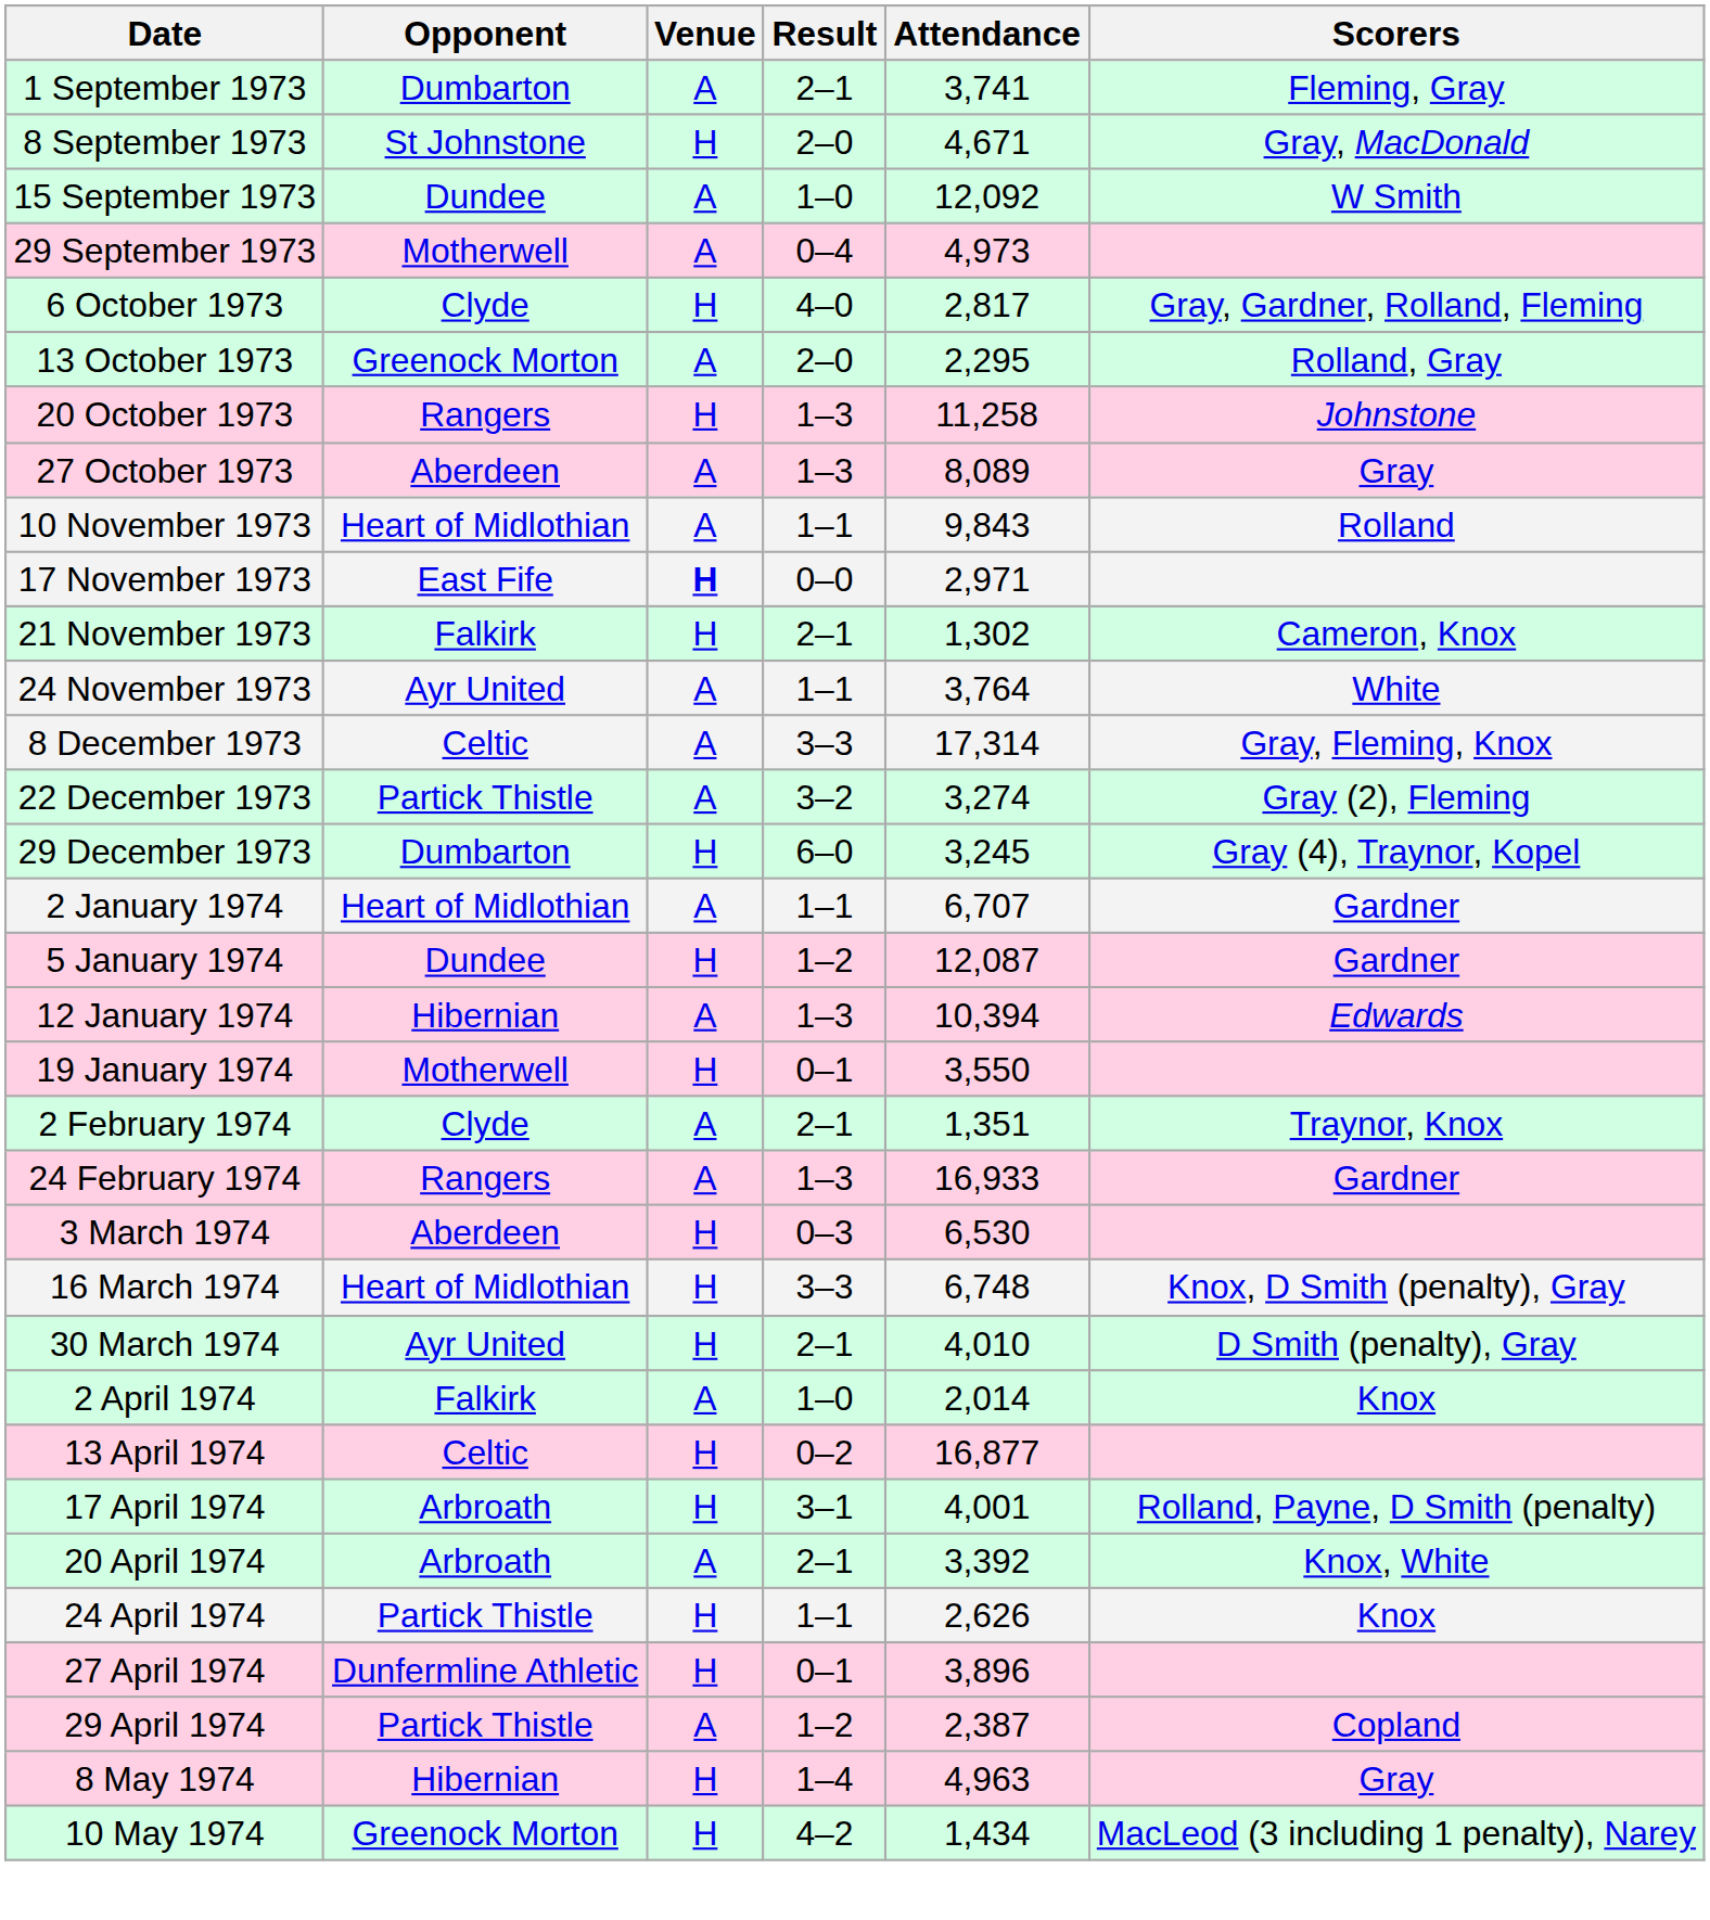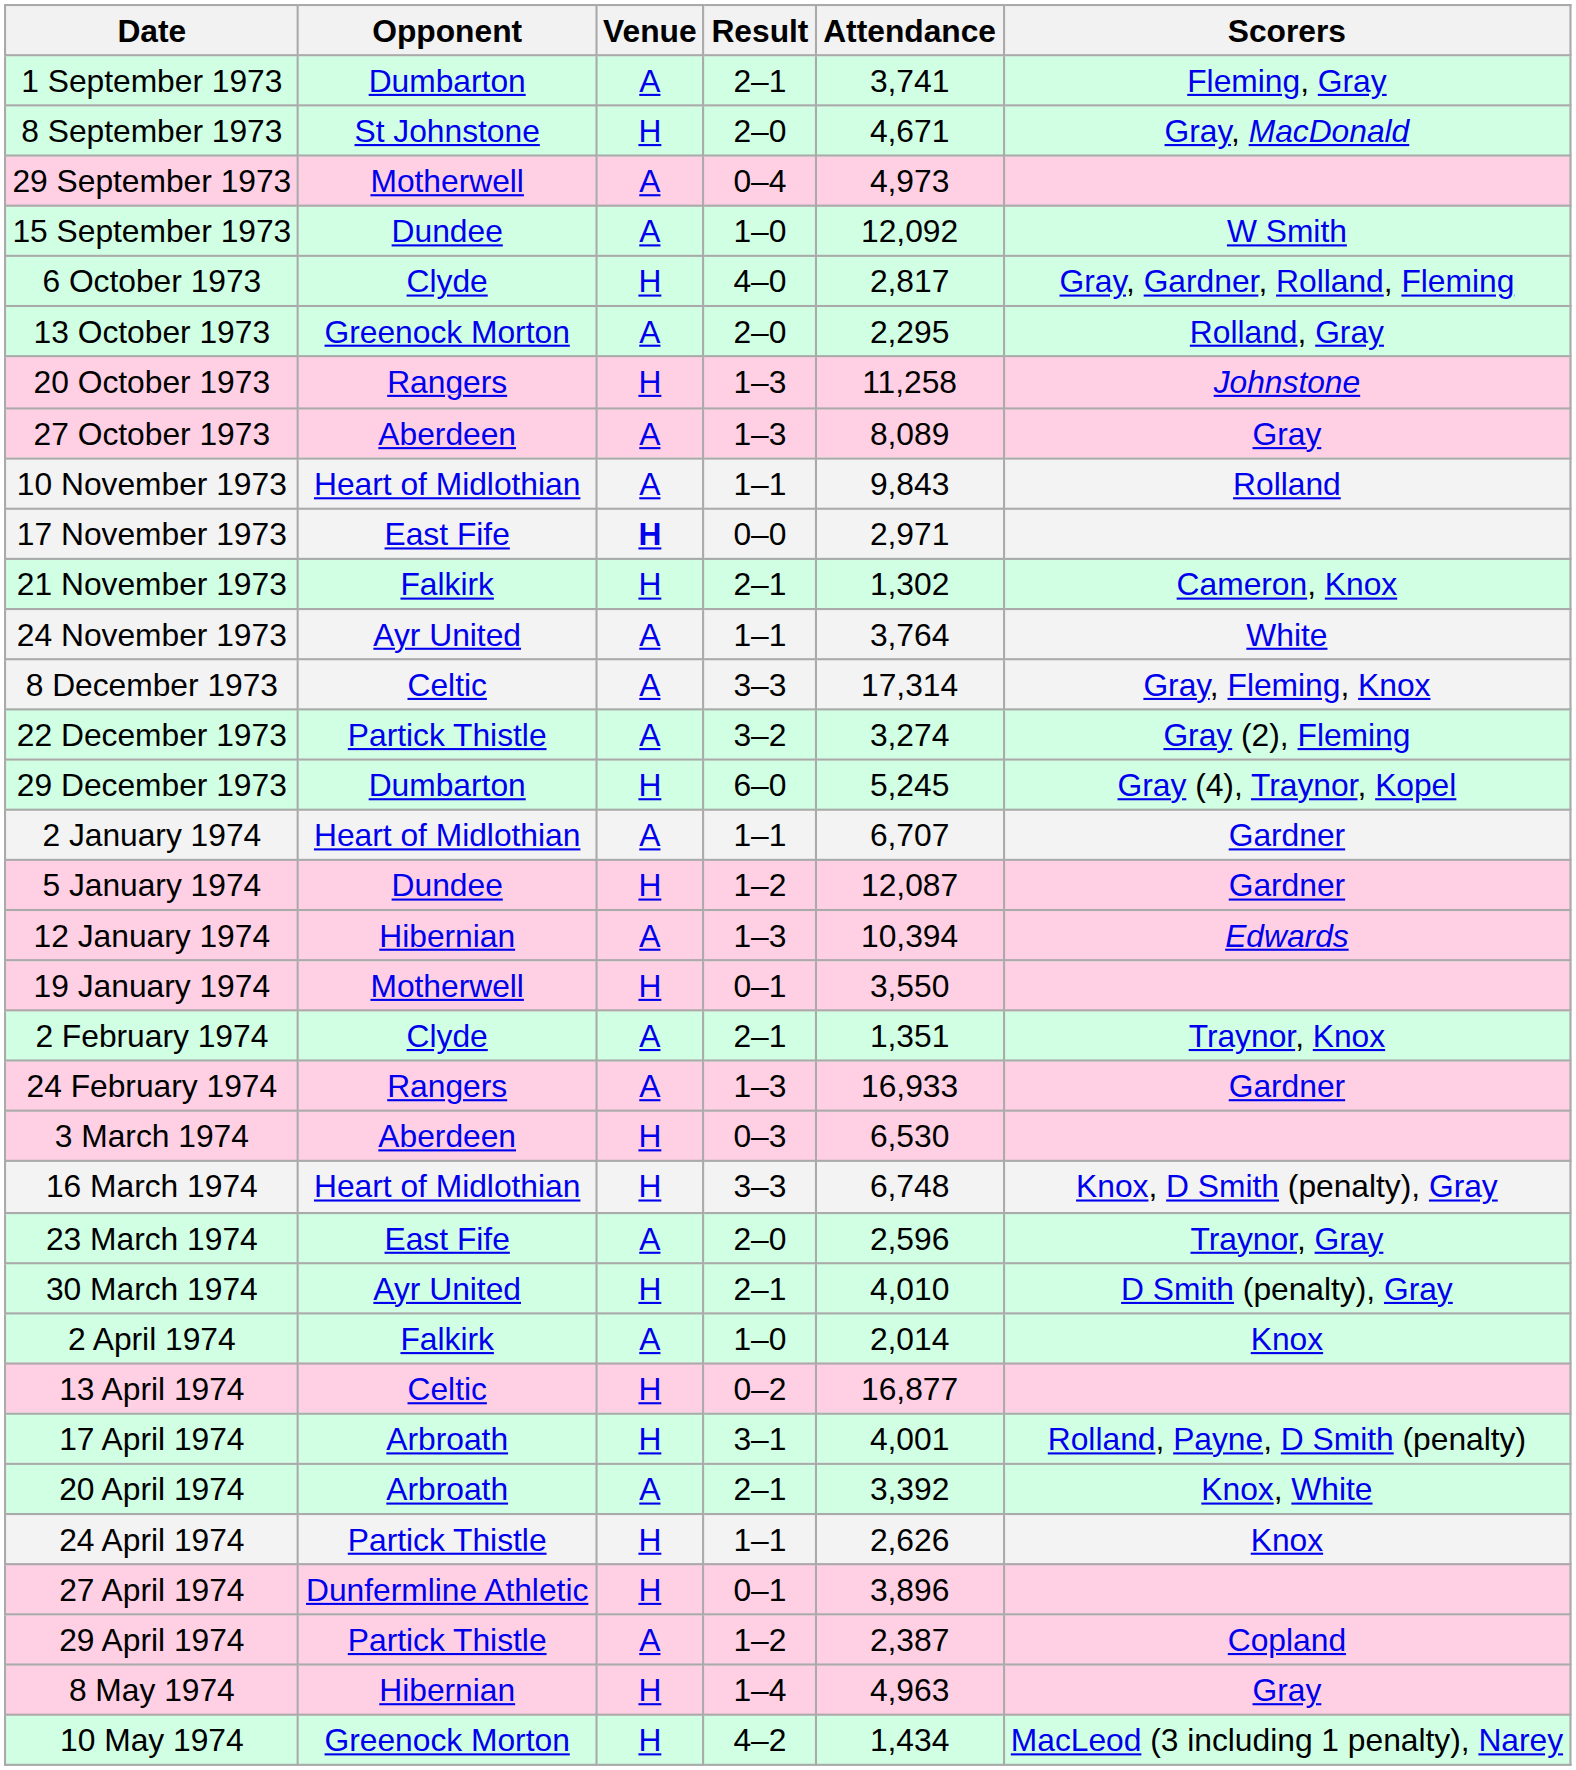 <table class="wikitable sortable" style="font-size:95%; text-align:center">
 <tr>
 <th>Date</th>
 <th>Opponent</th>
 <th>Venue</th>
 <th>Result</th>
 <th>Attendance</th>
 <th>Scorers</th>
 </tr>
 <tr bgcolor = "#d0ffe3">
 <td>1 September 1973</td>
 <td><a href='#'>Dumbarton</a></td>
 <td><a href='#'>A</a></td>
 <td>2–1</td>
 <td>3,741</td>
 <td><a href='#'>Fleming</a>, <a href='#'>Gray</a></td>
 </tr>
 <tr bgcolor = "#d0ffe3">
 <td>8 September 1973</td>
 <td><a href='#'>St Johnstone</a></td>
 <td><a href='#'>H</a></td>
 <td>2–0</td>
 <td>4,671</td>
 <td><a href='#'>Gray</a>, <em><a href='#'>MacDonald</a></em></td>
 </tr>
+<tr bgcolor = "#ffd0e3">
+<td>29 September 1973</td>
+<td><a href='#'>Motherwell</a></td>
+<td><a href='#'>A</a></td>
+<td>0–4</td>
+<td>4,973</td>
+<td></td>
+</tr>
 <tr bgcolor = "#d0ffe3">
 <td>15 September 1973</td>
 <td><a href='#'>Dundee</a></td>
 <td><a href='#'>A</a></td>
 <td>1–0</td>
 <td>12,092</td>
 <td><a href='#'>W Smith</a></td>
-</tr>
-<tr bgcolor = "#ffd0e3">
-<td>29 September 1973</td>
-<td><a href='#'>Motherwell</a></td>
-<td><a href='#'>A</a></td>
-<td>0–4</td>
-<td>4,973</td>
-<td></td>
 </tr>
 <tr bgcolor = "#d0ffe3">
 <td>6 October 1973</td>
 <td><a href='#'>Clyde</a></td>
 <td><a href='#'>H</a></td>
 <td>4–0</td>
 <td>2,817</td>
 <td><a href='#'>Gray</a>, <a href='#'>Gardner</a>, <a href='#'>Rolland</a>, <a href='#'>Fleming</a></td>
 </tr>
 <tr bgcolor = "#d0ffe3">
 <td>13 October 1973</td>
 <td><a href='#'>Greenock Morton</a></td>
 <td><a href='#'>A</a></td>
 <td>2–0</td>
 <td>2,295</td>
 <td><a href='#'>Rolland</a>, <a href='#'>Gray</a></td>
 </tr>
 <tr bgcolor = "#ffd0e3">
 <td>20 October 1973</td>
 <td><a href='#'>Rangers</a></td>
 <td><a href='#'>H</a></td>
 <td>1–3</td>
 <td>11,258</td>
 <td><em><a href='#'>Johnstone</a></em></td>
 </tr>
 <tr bgcolor = "#ffd0e3">
 <td>27 October 1973</td>
 <td><a href='#'>Aberdeen</a></td>
 <td><a href='#'>A</a></td>
 <td>1–3</td>
 <td>8,089</td>
 <td><a href='#'>Gray</a></td>
 </tr>
 <tr bgcolor = "#f3f3f3">
 <td>10 November 1973</td>
 <td><a href='#'>Heart of Midlothian</a></td>
 <td><a href='#'>A</a></td>
 <td>1–1</td>
 <td>9,843</td>
 <td><a href='#'>Rolland</a></td>
 </tr>
 <tr bgcolor = "#f3f3f3">
 <td>17 November 1973</td>
 <td><a href='#'>East Fife</a></td>
 <td><strong><a href='#'>H</a></strong></td>
 <td>0–0</td>
 <td>2,971</td>
 <td></td>
 </tr>
 <tr bgcolor = "#d0ffe3">
 <td>21 November 1973</td>
 <td><a href='#'>Falkirk</a></td>
 <td><a href='#'>H</a></td>
 <td>2–1</td>
 <td>1,302</td>
 <td><a href='#'>Cameron</a>, <a href='#'>Knox</a></td>
 </tr>
 <tr bgcolor = "#f3f3f3">
 <td>24 November 1973</td>
 <td><a href='#'>Ayr United</a></td>
 <td><a href='#'>A</a></td>
 <td>1–1</td>
 <td>3,764</td>
 <td><a href='#'>White</a></td>
 </tr>
 <tr bgcolor = "#f3f3f3">
 <td>8 December 1973</td>
 <td><a href='#'>Celtic</a></td>
 <td><a href='#'>A</a></td>
 <td>3–3</td>
 <td>17,314</td>
 <td><a href='#'>Gray</a>, <a href='#'>Fleming</a>, <a href='#'>Knox</a></td>
 </tr>
 <tr bgcolor = "#d0ffe3">
 <td>22 December 1973</td>
 <td><a href='#'>Partick Thistle</a></td>
 <td><a href='#'>A</a></td>
 <td>3–2</td>
 <td>3,274</td>
 <td><a href='#'>Gray</a> (2), <a href='#'>Fleming</a></td>
 </tr>
 <tr bgcolor = "#d0ffe3">
 <td>29 December 1973</td>
 <td><a href='#'>Dumbarton</a></td>
 <td><a href='#'>H</a></td>
 <td>6–0</td>
-<td>3,245</td>
+<td>5,245</td>
 <td><a href='#'>Gray</a> (4), <a href='#'>Traynor</a>, <a href='#'>Kopel</a></td>
 </tr>
 <tr bgcolor = "#f3f3f3">
 <td>2 January 1974</td>
 <td><a href='#'>Heart of Midlothian</a></td>
 <td><a href='#'>A</a></td>
 <td>1–1</td>
 <td>6,707</td>
 <td><a href='#'>Gardner</a></td>
 </tr>
 <tr bgcolor = "#ffd0e3">
 <td>5 January 1974</td>
 <td><a href='#'>Dundee</a></td>
 <td><a href='#'>H</a></td>
 <td>1–2</td>
 <td>12,087</td>
 <td><a href='#'>Gardner</a></td>
 </tr>
 <tr bgcolor = "#ffd0e3">
 <td>12 January 1974</td>
 <td><a href='#'>Hibernian</a></td>
 <td><a href='#'>A</a></td>
 <td>1–3</td>
 <td>10,394</td>
 <td><em><a href='#'>Edwards</a></em></td>
 </tr>
 <tr bgcolor = "#ffd0e3">
 <td>19 January 1974</td>
 <td><a href='#'>Motherwell</a></td>
 <td><a href='#'>H</a></td>
 <td>0–1</td>
 <td>3,550</td>
 <td></td>
 </tr>
 <tr bgcolor = "#d0ffe3">
 <td>2 February 1974</td>
 <td><a href='#'>Clyde</a></td>
 <td><a href='#'>A</a></td>
 <td>2–1</td>
 <td>1,351</td>
 <td><a href='#'>Traynor</a>, <a href='#'>Knox</a></td>
 </tr>
 <tr bgcolor = "#ffd0e3">
 <td>24 February 1974</td>
 <td><a href='#'>Rangers</a></td>
 <td><a href='#'>A</a></td>
 <td>1–3</td>
 <td>16,933</td>
 <td><a href='#'>Gardner</a></td>
 </tr>
 <tr bgcolor = "#ffd0e3">
 <td>3 March 1974</td>
 <td><a href='#'>Aberdeen</a></td>
 <td><a href='#'>H</a></td>
 <td>0–3</td>
 <td>6,530</td>
 <td></td>
 </tr>
 <tr bgcolor = "#f3f3f3">
 <td>16 March 1974</td>
 <td><a href='#'>Heart of Midlothian</a></td>
 <td><a href='#'>H</a></td>
 <td>3–3</td>
 <td>6,748</td>
 <td><a href='#'>Knox</a>, <a href='#'>D Smith</a> (penalty), <a href='#'>Gray</a></td>
+</tr>
+<tr bgcolor = "#d0ffe3">
+<td>23 March 1974</td>
+<td><a href='#'>East Fife</a></td>
+<td><a href='#'>A</a></td>
+<td>2–0</td>
+<td>2,596</td>
+<td><a href='#'>Traynor</a>, <a href='#'>Gray</a></td>
 </tr>
 <tr bgcolor = "#d0ffe3">
 <td>30 March 1974</td>
 <td><a href='#'>Ayr United</a></td>
 <td><a href='#'>H</a></td>
 <td>2–1</td>
 <td>4,010</td>
 <td><a href='#'>D Smith</a> (penalty), <a href='#'>Gray</a></td>
 </tr>
 <tr bgcolor = "#d0ffe3">
 <td>2 April 1974</td>
 <td><a href='#'>Falkirk</a></td>
 <td><a href='#'>A</a></td>
 <td>1–0</td>
 <td>2,014</td>
 <td><a href='#'>Knox</a></td>
 </tr>
 <tr bgcolor = "#ffd0e3">
 <td>13 April 1974</td>
 <td><a href='#'>Celtic</a></td>
 <td><a href='#'>H</a></td>
 <td>0–2</td>
 <td>16,877</td>
 <td></td>
 </tr>
 <tr bgcolor = "#d0ffe3">
 <td>17 April 1974</td>
 <td><a href='#'>Arbroath</a></td>
 <td><a href='#'>H</a></td>
 <td>3–1</td>
 <td>4,001</td>
 <td><a href='#'>Rolland</a>, <a href='#'>Payne</a>, <a href='#'>D Smith</a> (penalty)</td>
 </tr>
 <tr bgcolor = "#d0ffe3">
 <td>20 April 1974</td>
 <td><a href='#'>Arbroath</a></td>
 <td><a href='#'>A</a></td>
 <td>2–1</td>
 <td>3,392</td>
 <td><a href='#'>Knox</a>, <a href='#'>White</a></td>
 </tr>
 <tr bgcolor = "#f3f3f3">
 <td>24 April 1974</td>
 <td><a href='#'>Partick Thistle</a></td>
 <td><a href='#'>H</a></td>
 <td>1–1</td>
 <td>2,626</td>
 <td><a href='#'>Knox</a></td>
 </tr>
 <tr bgcolor = "#ffd0e3">
 <td>27 April 1974</td>
 <td><a href='#'>Dunfermline Athletic</a></td>
 <td><a href='#'>H</a></td>
 <td>0–1</td>
 <td>3,896</td>
 <td></td>
 </tr>
 <tr bgcolor = "#ffd0e3">
 <td>29 April 1974</td>
 <td><a href='#'>Partick Thistle</a></td>
 <td><a href='#'>A</a></td>
 <td>1–2</td>
 <td>2,387</td>
 <td><a href='#'>Copland</a></td>
 </tr>
 <tr bgcolor = "#ffd0e3">
 <td>8 May 1974</td>
 <td><a href='#'>Hibernian</a></td>
 <td><a href='#'>H</a></td>
 <td>1–4</td>
 <td>4,963</td>
 <td><a href='#'>Gray</a></td>
 </tr>
 <tr bgcolor = "#d0ffe3">
 <td>10 May 1974</td>
 <td><a href='#'>Greenock Morton</a></td>
 <td><a href='#'>H</a></td>
 <td>4–2</td>
 <td>1,434</td>
 <td><a href='#'>MacLeod</a> (3 including 1 penalty), <a href='#'>Narey</a></td>
 </tr>
 </table>
